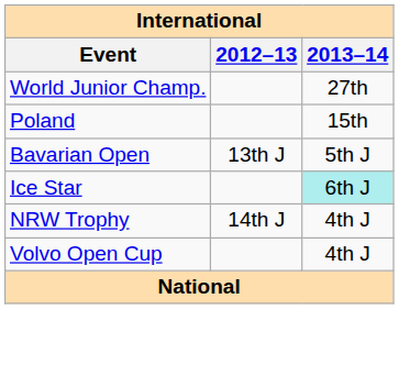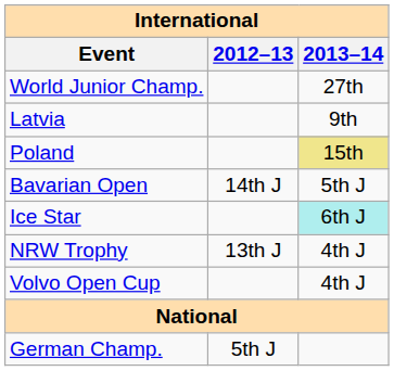 <table class="wikitable" style="text-align:center">
 <tr>
 <th style="background-color: #ffdead; " colspan=3 align=center>International</th>
 </tr>
 <tr>
 <th>Event</th>
 <th><a href='#'>2012–13</a></th>
 <th><a href='#'>2013–14</a></th>
 </tr>
 <tr>
 <td align=left><a href='#'>World Junior Champ.</a></td>
 <td></td>
 <td>27th</td>
 </tr>
 <tr>
+<td align=left> <a href='#'>Latvia</a></td>
+<td></td>
+<td>9th</td>
+</tr>
+<tr>
 <td align=left> <a href='#'>Poland</a></td>
 <td></td>
-<td>15th</td>
+<td style="background: khaki;">15th</td>
 </tr>
 <tr>
 <td align=left><a href='#'>Bavarian Open</a></td>
-<td>13th J</td>
+<td>14th J</td>
 <td>5th J</td>
 </tr>
 <tr>
 <td align=left><a href='#'>Ice Star</a></td>
 <td></td>
 <td style="background: paleturquoise;">6th J</td>
 </tr>
 <tr>
 <td align=left><a href='#'>NRW Trophy</a></td>
-<td>14th J</td>
+<td>13th J</td>
 <td>4th J</td>
 </tr>
 <tr>
 <td align=left><a href='#'>Volvo Open Cup</a></td>
 <td></td>
 <td>4th J</td>
 </tr>
 <tr>
 <th style="background-color: #ffdead; " colspan=3 align=center>National</th>
 </tr>
+<tr>
+<td align=left><a href='#'>German Champ.</a></td>
+<td>5th J</td>
+<td></td>
+</tr>
 </table>
